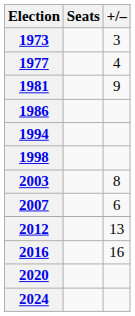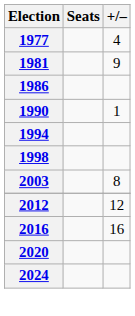 <table class="wikitable" style="text-align:center">
 <tr>
 <th>Election</th>
 <th>Seats</th>
 <th>+/–</th>
-</tr>
-<tr>
-<th><a href='#'>1973</a></th>
-<td></td>
-<td>3</td>
 </tr>
 <tr>
 <th><a href='#'>1977</a></th>
 <td></td>
 <td>4</td>
 </tr>
 <tr>
 <th><a href='#'>1981</a></th>
 <td></td>
 <td>9</td>
 </tr>
 <tr>
 <th><a href='#'>1986</a></th>
 <td></td>
 <td></td>
 </tr>
 <tr>
+<th><a href='#'>1990</a></th>
+<td></td>
+<td>1</td>
+</tr>
+<tr>
 <th><a href='#'>1994</a></th>
 <td></td>
 <td></td>
 </tr>
 <tr>
 <th><a href='#'>1998</a></th>
 <td></td>
 <td></td>
 </tr>
 <tr>
 <th><a href='#'>2003</a></th>
 <td></td>
 <td>8</td>
 </tr>
 <tr>
-<th><a href='#'>2007</a></th>
-<td></td>
-<td>6</td>
-</tr>
-<tr>
 </tr>
 <tr>
 <th><a href='#'>2012</a></th>
 <td></td>
-<td>13</td>
+<td>12</td>
 </tr>
 <tr>
 <th><a href='#'>2016</a></th>
 <td></td>
 <td>16</td>
 </tr>
 <tr>
 <th><a href='#'>2020</a></th>
 <td></td>
 <td></td>
 </tr>
 <tr>
 <th><a href='#'>2024</a></th>
 <td></td>
 <td></td>
 </tr>
 </table>
